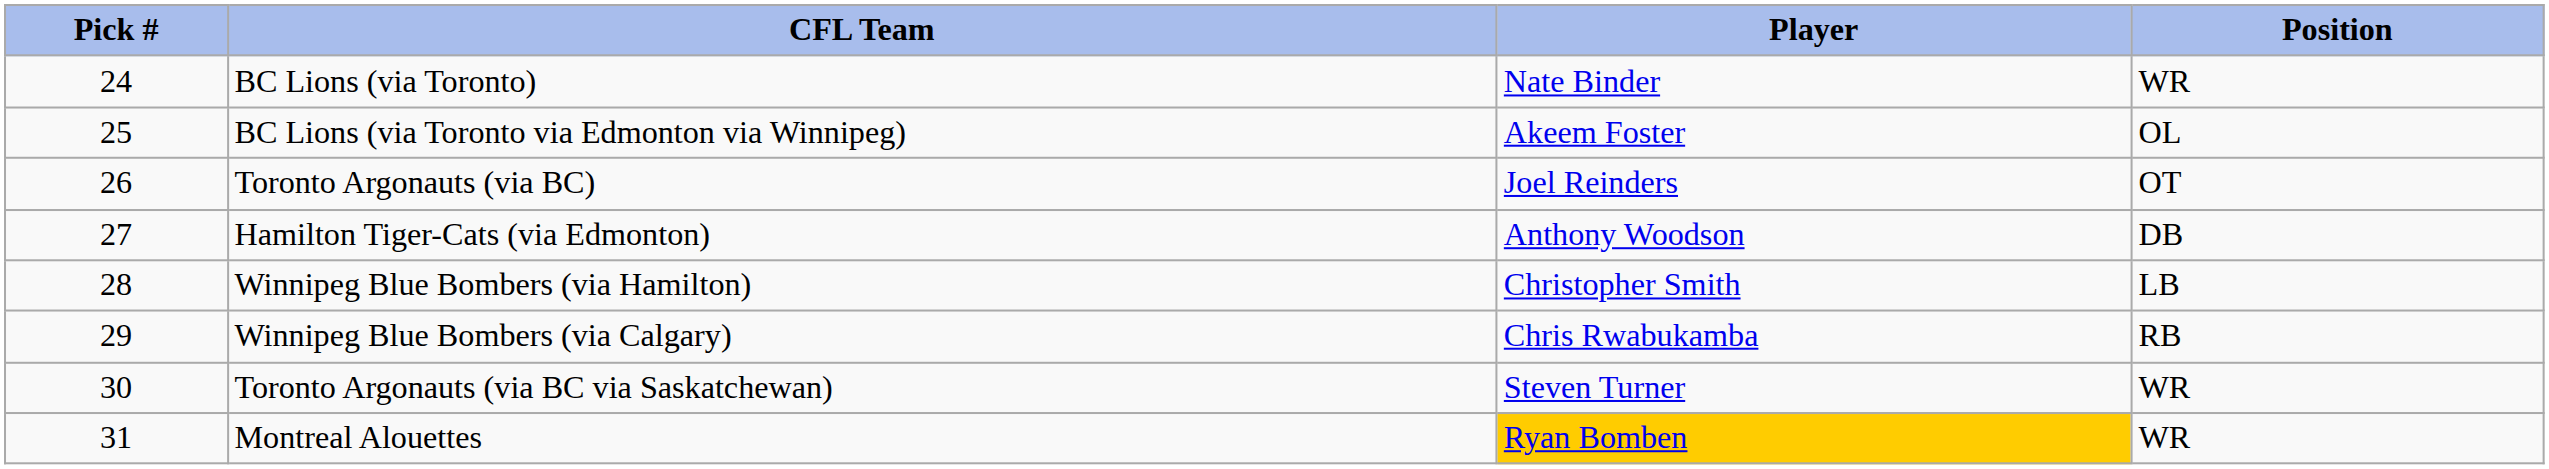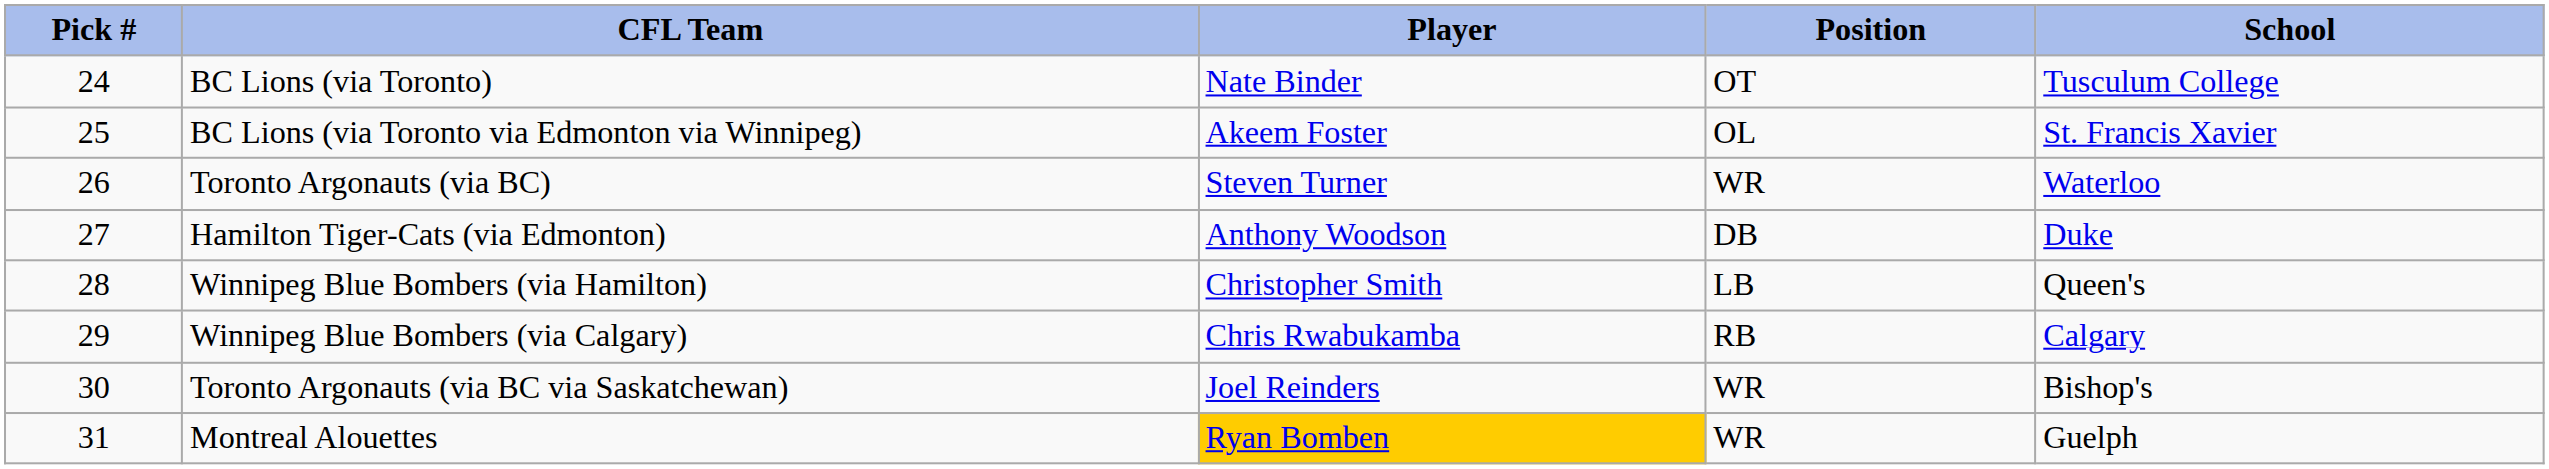 <table class="wikitable" style="width: 100%">
 <tr>
 <th style="background:#A8BDEC;" width=7%>Pick #</th>
 <th width=40% style="background:#A8BDEC;">CFL Team</th>
 <th width=20% style="background:#A8BDEC;">Player</th>
 <th width=13% style="background:#A8BDEC;">Position</th>
+<th width=20% style="background:#A8BDEC;">School</th>
 </tr>
 <tr>
 <td align=center>24</td>
 <td>BC Lions (via Toronto)</td>
 <td><a href='#'>Nate Binder</a></td>
-<td>WR</td>
+<td>OT</td>
+<td><a href='#'>Tusculum College</a></td>
 </tr>
 <tr>
 <td align=center>25</td>
 <td>BC Lions (via Toronto via Edmonton via Winnipeg)</td>
 <td><a href='#'>Akeem Foster</a></td>
 <td>OL</td>
+<td><a href='#'>St. Francis Xavier</a></td>
 </tr>
 <tr>
 <td align=center>26</td>
 <td>Toronto Argonauts (via BC)</td>
-<td><a href='#'>Joel Reinders</a></td>
-<td>OT</td>
+<td><a href='#'>Steven Turner</a></td>
+<td>WR</td>
+<td><a href='#'>Waterloo</a></td>
 </tr>
 <tr>
 <td align=center>27</td>
 <td>Hamilton Tiger-Cats (via Edmonton)</td>
 <td><a href='#'>Anthony Woodson</a></td>
 <td>DB</td>
+<td><a href='#'>Duke</a></td>
 </tr>
 <tr>
 <td align=center>28</td>
 <td>Winnipeg Blue Bombers (via Hamilton)</td>
 <td><a href='#'>Christopher Smith</a></td>
 <td>LB</td>
+<td>Queen's</td>
 </tr>
 <tr>
 <td align=center>29</td>
 <td>Winnipeg Blue Bombers (via Calgary)</td>
 <td><a href='#'>Chris Rwabukamba</a></td>
 <td>RB</td>
+<td><a href='#'>Calgary</a></td>
 </tr>
 <tr>
 <td align=center>30</td>
 <td>Toronto Argonauts (via BC via Saskatchewan)</td>
-<td><a href='#'>Steven Turner</a></td>
+<td><a href='#'>Joel Reinders</a></td>
 <td>WR</td>
+<td>Bishop's</td>
 </tr>
 <tr>
 <td align=center>31</td>
 <td>Montreal Alouettes</td>
 <td bgcolor="#FFCC00"><a href='#'>Ryan Bomben</a></td>
 <td>WR</td>
+<td>Guelph</td>
 </tr>
 </table>
